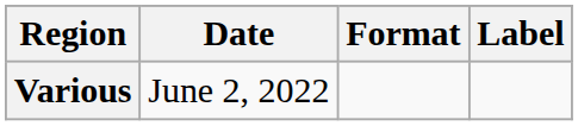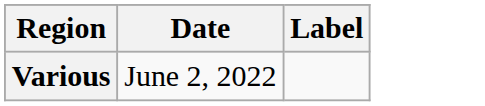 <table class="wikitable plainrowheaders">
 <tr>
 <th scope="col">Region</th>
 <th scope="col">Date</th>
-<th scope="col">Format</th>
 <th scope="col">Label</th>
 </tr>
 <tr>
 <th scope="row">Various</th>
 <td>June 2, 2022</td>
 <td></td>
-<td></td>
 </tr>
 </table>
